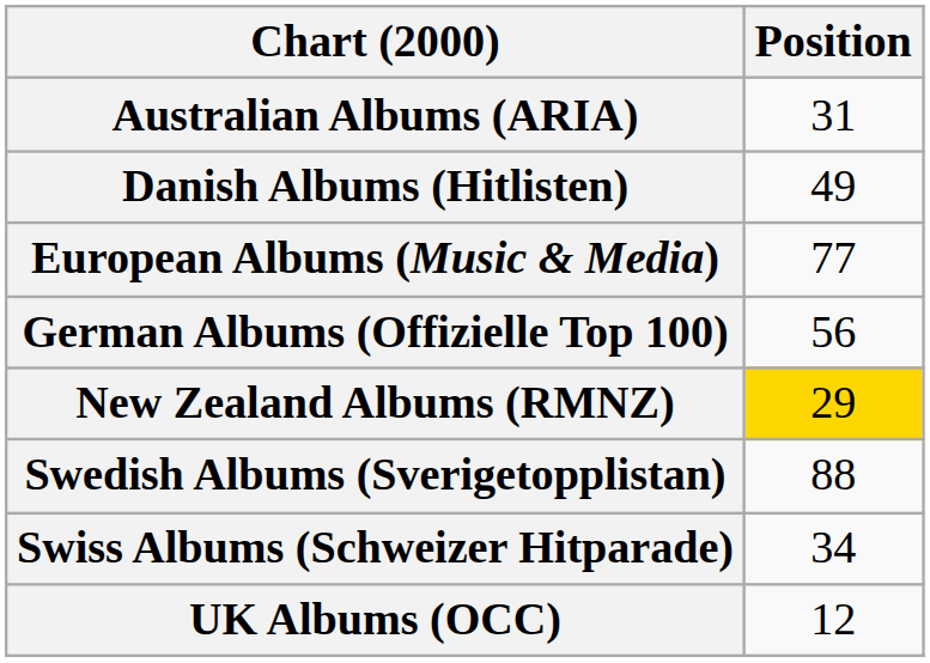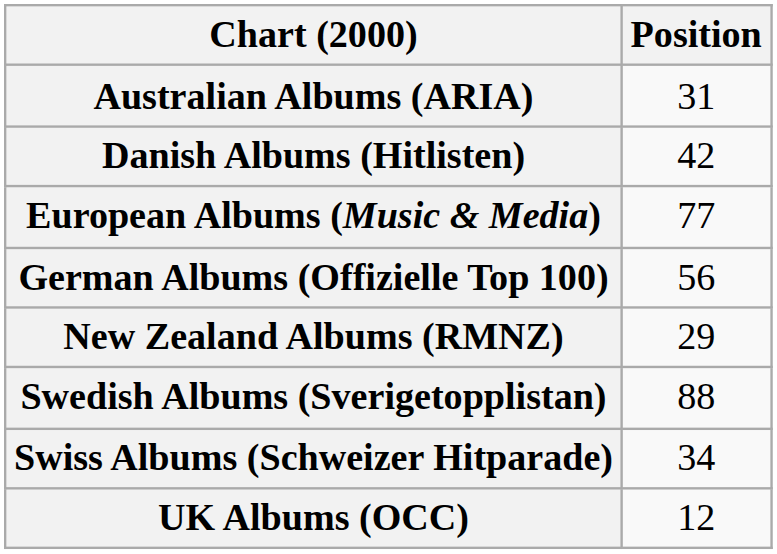 <table class="wikitable plainrowheaders sortable">
 <tr>
 <th>Chart (2000)</th>
 <th>Position</th>
 </tr>
 <tr>
 <th scope="row">Australian Albums (ARIA)</th>
 <td style="text-align:center;">31</td>
 </tr>
 <tr>
 <th scope="row">Danish Albums (Hitlisten)</th>
-<td style="text-align:center;">49</td>
+<td style="text-align:center;">42</td>
 </tr>
 <tr>
 <th scope="row">European Albums (<em>Music & Media</em>)</th>
 <td style="text-align:center;">77</td>
 </tr>
 <tr>
 <th scope="row">German Albums (Offizielle Top 100)</th>
 <td style="text-align:center;">56</td>
 </tr>
 <tr>
 <th scope="row">New Zealand Albums (RMNZ)</th>
-<td style="background: gold; text-align:center;">29</td>
+<td style="text-align:center;">29</td>
 </tr>
 <tr>
 <th scope="row">Swedish Albums (Sverigetopplistan)</th>
 <td style="text-align:center;">88</td>
 </tr>
 <tr>
 <th scope="row">Swiss Albums (Schweizer Hitparade)</th>
 <td style="text-align:center;">34</td>
 </tr>
 <tr>
 <th scope="row">UK Albums (OCC)</th>
 <td style="text-align:center;">12</td>
 </tr>
 </table>
